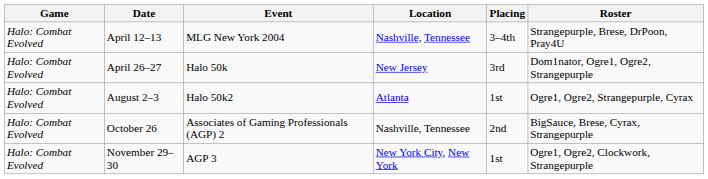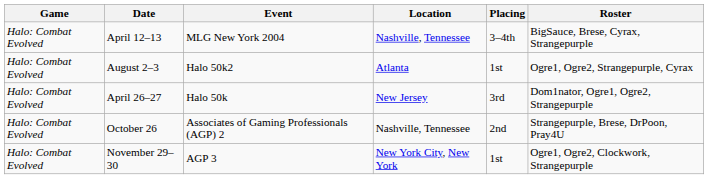 <table class="wikitable sortable" width="1000px">
 <tr>
 <th>Game</th>
 <th>Date</th>
 <th>Event</th>
 <th>Location</th>
 <th>Placing</th>
 <th>Roster</th>
 </tr>
 <tr>
 <td><em>Halo: Combat Evolved</em></td>
 <td>April 12–13</td>
 <td>MLG New York 2004</td>
 <td><a href='#'>Nashville</a>, <a href='#'>Tennessee</a></td>
 <td>3–4th</td>
-<td>Strangepurple, Brese, DrPoon, Pray4U</td>
+<td>BigSauce, Brese, Cyrax, Strangepurple</td>
+</tr>
+<tr>
+<td><em>Halo: Combat Evolved</em></td>
+<td>August 2–3</td>
+<td>Halo 50k2</td>
+<td><a href='#'>Atlanta</a></td>
+<td>1st</td>
+<td>Ogre1, Ogre2, Strangepurple, Cyrax</td>
 </tr>
 <tr>
 <td><em>Halo: Combat Evolved</em></td>
 <td>April 26–27</td>
 <td>Halo 50k</td>
 <td><a href='#'>New Jersey</a></td>
 <td>3rd</td>
 <td>Dom1nator, Ogre1, Ogre2, Strangepurple</td>
 </tr>
 <tr>
 <td><em>Halo: Combat Evolved</em></td>
-<td>August 2–3</td>
-<td>Halo 50k2</td>
-<td><a href='#'>Atlanta</a></td>
-<td>1st</td>
-<td>Ogre1, Ogre2, Strangepurple, Cyrax</td>
-</tr>
-<tr>
-<td><em>Halo: Combat Evolved</em></td>
 <td>October 26</td>
 <td>Associates of Gaming Professionals (AGP) 2</td>
 <td>Nashville, Tennessee</td>
 <td>2nd</td>
-<td>BigSauce, Brese, Cyrax, Strangepurple</td>
+<td>Strangepurple, Brese, DrPoon, Pray4U</td>
 </tr>
 <tr>
 <td><em>Halo: Combat Evolved</em></td>
 <td>November 29–30</td>
 <td>AGP 3</td>
 <td><a href='#'>New York City</a>, <a href='#'>New York</a></td>
 <td>1st</td>
 <td>Ogre1, Ogre2, Clockwork, Strangepurple</td>
 </tr>
 </table>
